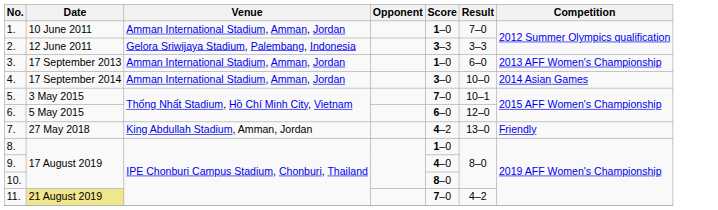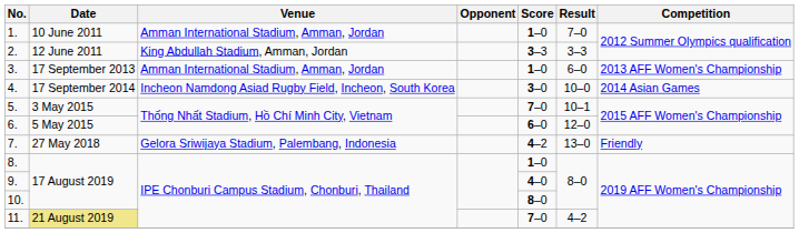 <table class="wikitable">
 <tr>
 <th>No.</th>
 <th>Date</th>
 <th>Venue</th>
 <th>Opponent</th>
 <th>Score</th>
 <th>Result</th>
 <th>Competition</th>
 </tr>
 <tr>
 <td>1.</td>
 <td>10 June 2011</td>
 <td><a href='#'>Amman International Stadium</a>, <a href='#'>Amman</a>, <a href='#'>Jordan</a></td>
 <td></td>
 <td align=center><strong>1</strong>–0</td>
 <td align=center>7–0</td>
 <td rowspan="2"><a href='#'>2012 Summer Olympics qualification</a></td>
 </tr>
 <tr>
 <td>2.</td>
 <td>12 June 2011</td>
-<td><a href='#'>Gelora Sriwijaya Stadium</a>, <a href='#'>Palembang</a>, <a href='#'>Indonesia</a></td>
+<td><a href='#'>King Abdullah Stadium</a>, Amman, Jordan</td>
 <td></td>
 <td align=center><strong>3</strong>–3</td>
 <td align=center>3–3</td>
 </tr>
 <tr>
 <td>3.</td>
 <td>17 September 2013</td>
 <td><a href='#'>Amman International Stadium</a>, <a href='#'>Amman</a>, <a href='#'>Jordan</a></td>
 <td></td>
 <td align=center><strong>1</strong>–0</td>
 <td align=center>6–0</td>
 <td><a href='#'>2013 AFF Women's Championship</a></td>
 </tr>
 <tr>
 <td>4.</td>
 <td>17 September 2014</td>
-<td><a href='#'>Amman International Stadium</a>, <a href='#'>Amman</a>, <a href='#'>Jordan</a></td>
+<td><a href='#'>Incheon Namdong Asiad Rugby Field</a>, <a href='#'>Incheon</a>, <a href='#'>South Korea</a></td>
 <td></td>
 <td align=center><strong>3</strong>–0</td>
 <td align=center>10–0</td>
 <td><a href='#'>2014 Asian Games</a></td>
 </tr>
 <tr>
 <td>5.</td>
 <td>3 May 2015</td>
 <td rowspan=2><a href='#'>Thống Nhất Stadium</a>, <a href='#'>Hồ Chí Minh City</a>, <a href='#'>Vietnam</a></td>
 <td></td>
 <td align=center><strong>7</strong>–0</td>
 <td align=center>10–1</td>
 <td rowspan=2><a href='#'>2015 AFF Women's Championship</a></td>
 </tr>
 <tr>
 <td>6.</td>
 <td>5 May 2015</td>
 <td></td>
 <td align=center><strong>6</strong>–0</td>
 <td align=center>12–0</td>
 </tr>
 <tr>
 <td>7.</td>
 <td>27 May 2018</td>
-<td><a href='#'>King Abdullah Stadium</a>, Amman, Jordan</td>
+<td><a href='#'>Gelora Sriwijaya Stadium</a>, <a href='#'>Palembang</a>, <a href='#'>Indonesia</a></td>
 <td></td>
 <td align=center><strong>4</strong>–2</td>
 <td align=center>13–0</td>
 <td><a href='#'>Friendly</a></td>
 </tr>
 <tr>
 <td>8.</td>
 <td rowspan=3>17 August 2019</td>
 <td rowspan=4><a href='#'>IPE Chonburi Campus Stadium</a>, <a href='#'>Chonburi</a>, <a href='#'>Thailand</a></td>
 <td rowspan=3></td>
 <td align=center><strong>1</strong>–0</td>
 <td rowspan=3 align=center>8–0</td>
 <td rowspan=4><a href='#'>2019 AFF Women's Championship</a></td>
 </tr>
 <tr>
 <td>9.</td>
 <td align=center><strong>4</strong>–0</td>
 </tr>
 <tr>
 <td>10.</td>
 <td align=center><strong>8</strong>–0</td>
 </tr>
 <tr>
 <td>11.</td>
 <td style="background: khaki;">21 August 2019</td>
 <td></td>
 <td align=center><strong>7</strong>–0</td>
 <td align=center>4–2</td>
 </tr>
 <tr>
 </tr>
 </table>
